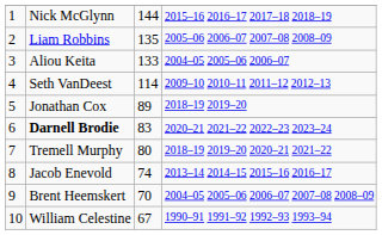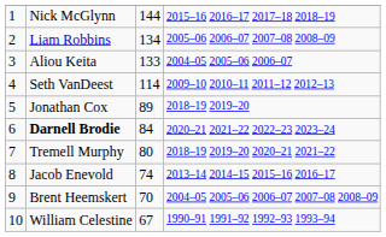 <table class="wikitable">
 <tr>
 </tr>
 <tr>
 <td>1</td>
 <td>Nick McGlynn</td>
 <td>144</td>
 <td style="font-size:80%;"><a href='#'>2015–16</a> <a href='#'>2016–17</a> <a href='#'>2017–18</a> <a href='#'>2018–19</a></td>
 </tr>
 <tr>
 <td>2</td>
 <td><a href='#'>Liam Robbins</a></td>
-<td>135</td>
+<td>134</td>
 <td style="font-size:80%;"><a href='#'>2005–06</a> <a href='#'>2006–07</a> <a href='#'>2007–08</a> <a href='#'>2008–09</a></td>
 </tr>
 <tr>
 <td>3</td>
 <td>Aliou Keita</td>
 <td>133</td>
 <td style="font-size:80%;"><a href='#'>2004–05</a> <a href='#'>2005–06</a> <a href='#'>2006–07</a></td>
 </tr>
 <tr>
 <td>4</td>
 <td>Seth VanDeest</td>
 <td>114</td>
 <td style="font-size:80%;"><a href='#'>2009–10</a> <a href='#'>2010–11</a> <a href='#'>2011–12</a> <a href='#'>2012–13</a></td>
 </tr>
 <tr>
 <td>5</td>
 <td>Jonathan Cox</td>
 <td>89</td>
 <td style="font-size:80%;"><a href='#'>2018–19</a> <a href='#'>2019–20</a></td>
 </tr>
 <tr>
 <td>6</td>
 <td><strong>Darnell Brodie</strong></td>
-<td>83</td>
+<td>84</td>
 <td style="font-size:80%;"><a href='#'>2020–21</a> <a href='#'>2021–22</a> <a href='#'>2022–23</a> <a href='#'>2023–24</a></td>
 </tr>
 <tr>
 <td>7</td>
 <td>Tremell Murphy</td>
 <td>80</td>
 <td style="font-size:80%;"><a href='#'>2018–19</a> <a href='#'>2019–20</a> <a href='#'>2020–21</a> <a href='#'>2021–22</a></td>
 </tr>
 <tr>
 <td>8</td>
 <td>Jacob Enevold</td>
 <td>74</td>
 <td style="font-size:80%;"><a href='#'>2013–14</a> <a href='#'>2014–15</a> <a href='#'>2015–16</a> <a href='#'>2016–17</a></td>
 </tr>
 <tr>
 <td>9</td>
 <td>Brent Heemskert</td>
 <td>70</td>
 <td style="font-size:80%;"><a href='#'>2004–05</a> <a href='#'>2005–06</a> <a href='#'>2006–07</a> <a href='#'>2007–08</a> <a href='#'>2008–09</a></td>
 </tr>
 <tr>
 <td>10</td>
 <td>William Celestine</td>
 <td>67</td>
 <td style="font-size:80%;"><a href='#'>1990–91</a> <a href='#'>1991–92</a> <a href='#'>1992–93</a> <a href='#'>1993–94</a></td>
 </tr>
 </table>
